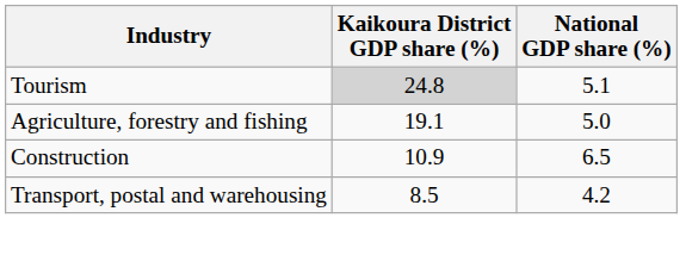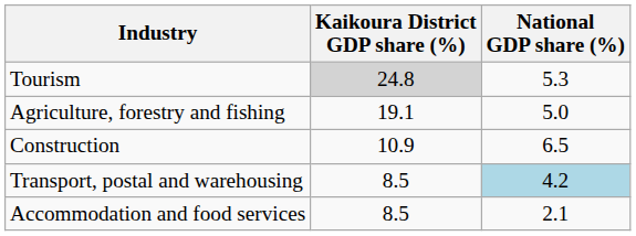 <table class="wikitable">
 <tr>
 <th>Industry</th>
 <th>Kaikoura District<br>GDP share (%)</th>
 <th>National<br>GDP share (%)</th>
 </tr>
 <tr>
 <td>Tourism</td>
 <td align="center" style="background: lightgrey;">24.8</td>
-<td align="center">5.1</td>
+<td align="center">5.3</td>
 </tr>
 <tr>
 <td>Agriculture, forestry and fishing</td>
 <td align="center">19.1</td>
 <td align="center">5.0</td>
 </tr>
 <tr>
 <td>Construction</td>
 <td align="center">10.9</td>
 <td align="center">6.5</td>
 </tr>
 <tr>
 <td>Transport, postal and warehousing</td>
 <td align="center">8.5</td>
-<td align="center">4.2</td>
+<td align="center" style="background: lightblue;">4.2</td>
+</tr>
+<tr>
+<td>Accommodation and food services</td>
+<td align="center">8.5</td>
+<td align="center">2.1</td>
 </tr>
 </table>
